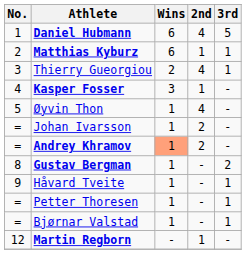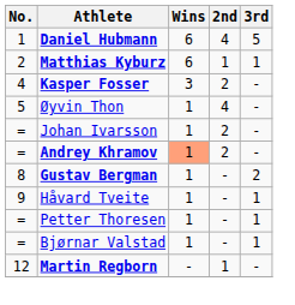 <table class="wikitable" style="text-align: center;">
 <tr>
 <th>No.</th>
 <th>Athlete</th>
 <th>Wins</th>
 <th>2nd</th>
 <th>3rd</th>
 </tr>
 <tr>
 <td>1</td>
 <td align="left"> <strong><a href='#'>Daniel Hubmann</a></strong></td>
 <td>6</td>
 <td>4</td>
 <td>5</td>
 </tr>
 <tr>
 <td>2</td>
 <td align="left"> <strong><a href='#'>Matthias Kyburz</a></strong></td>
 <td>6</td>
 <td>1</td>
 <td>1</td>
 </tr>
 <tr>
-<td>3</td>
-<td align="left"> <a href='#'>Thierry Gueorgiou</a></td>
-<td>2</td>
-<td>4</td>
-<td>1</td>
-</tr>
-<tr>
 <td>4</td>
 <td align="left"> <strong><a href='#'>Kasper Fosser</a></strong></td>
 <td>3</td>
-<td>1</td>
+<td>2</td>
 <td>-</td>
 </tr>
 <tr>
 <td>5</td>
 <td align="left"> <a href='#'>Øyvin Thon</a></td>
 <td>1</td>
 <td>4</td>
 <td>-</td>
 </tr>
 <tr>
 <td>=</td>
 <td align="left"> <a href='#'>Johan Ivarsson</a></td>
 <td>1</td>
 <td>2</td>
 <td>-</td>
 </tr>
 <tr>
 <td>=</td>
 <td align="left"> <strong><a href='#'>Andrey Khramov</a></strong></td>
 <td style="background: lightsalmon;">1</td>
 <td>2</td>
 <td>-</td>
 </tr>
 <tr>
 <td>8</td>
 <td align="left"> <strong><a href='#'>Gustav Bergman</a></strong></td>
 <td>1</td>
 <td>-</td>
 <td>2</td>
 </tr>
 <tr>
 <td>9</td>
 <td align="left"> <a href='#'>Håvard Tveite</a></td>
 <td>1</td>
 <td>-</td>
 <td>1</td>
 </tr>
 <tr>
 <td>=</td>
 <td align="left"> <a href='#'>Petter Thoresen</a></td>
 <td>1</td>
 <td>-</td>
 <td>1</td>
 </tr>
 <tr>
 <td>=</td>
 <td align="left"> <a href='#'>Bjørnar Valstad</a></td>
 <td>1</td>
 <td>-</td>
 <td>1</td>
 </tr>
 <tr>
 <td>12</td>
 <td align="left"> <strong><a href='#'>Martin Regborn</a></strong></td>
 <td>-</td>
 <td>1</td>
 <td>-</td>
 </tr>
 <tr>
 </tr>
 </table>
